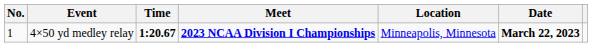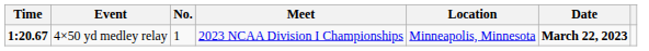 <table class="wikitable">
 <tr>
+<th>Time</th>
+<th>Event</th>
 <th>No.</th>
-<th>Event</th>
-<th>Time</th>
 <th>Meet</th>
 <th>Location</th>
 <th>Date</th>
 <th></th>
 </tr>
 <tr>
+<td style="text-align:center;"><strong>1:20.67</strong></td>
+<td>4×50 yd medley relay</td>
 <td>1</td>
-<td>4×50 yd medley relay</td>
-<td style="text-align:center;"><strong>1:20.67</strong></td>
-<td><strong><a href='#'>2023 NCAA Division I Championships</a></strong></td>
+<td><a href='#'>2023 NCAA Division I Championships</a></td>
 <td><a href='#'>Minneapolis, Minnesota</a></td>
 <td><strong>March 22, 2023</strong></td>
 <td style="text-align:center;"></td>
 </tr>
 </table>
